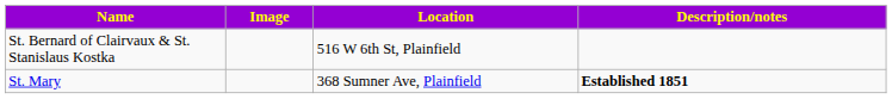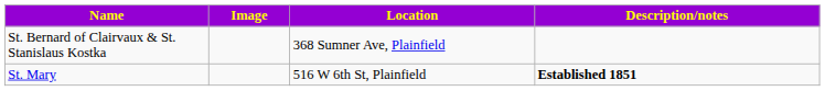 <table class="wikitable sortable" style="width:75%">
 <tr>
 <th style="background:darkviolet; color:yellow;" width="25%"><strong>Name</strong></th>
 <th style="background:darkviolet; color:yellow;" width="10%"><strong>Image</strong></th>
 <th style="background:darkviolet; color:yellow;" width="30%"><strong>Location</strong></th>
 <th style="background:darkviolet; color:yellow;" width="35%"><strong>Description/notes</strong></th>
 </tr>
 <tr>
 <td>St. Bernard of Clairvaux & St. Stanislaus Kostka</td>
 <td></td>
-<td>516 W 6th St, Plainfield</td>
+<td>368 Sumner Ave, <a href='#'>Plainfield</a></td>
 <td></td>
 </tr>
 <tr>
 <td><a href='#'>St. Mary</a></td>
 <td></td>
-<td>368 Sumner Ave, <a href='#'>Plainfield</a></td>
+<td>516 W 6th St, Plainfield</td>
 <td><strong>Established 1851</strong></td>
 </tr>
 </table>
